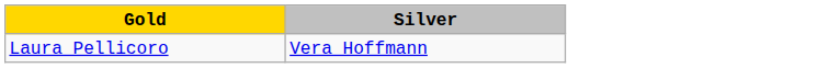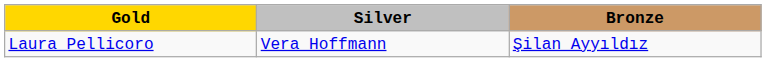 <table class="wikitable" style="text-align:left">
 <tr align="center">
 <td width=200 bgcolor=gold><strong>Gold</strong></td>
 <td width=200 bgcolor=silver><strong>Silver</strong></td>
+<td width=200 bgcolor=CC9966><strong>Bronze</strong></td>
 </tr>
 <tr>
 <td><a href='#'>Laura Pellicoro</a><br></td>
 <td><a href='#'>Vera Hoffmann</a><br></td>
+<td><a href='#'>Şilan Ayyıldız</a><br></td>
 </tr>
 </table>
